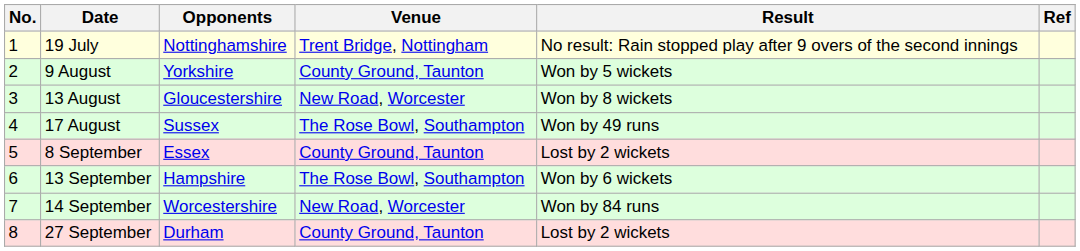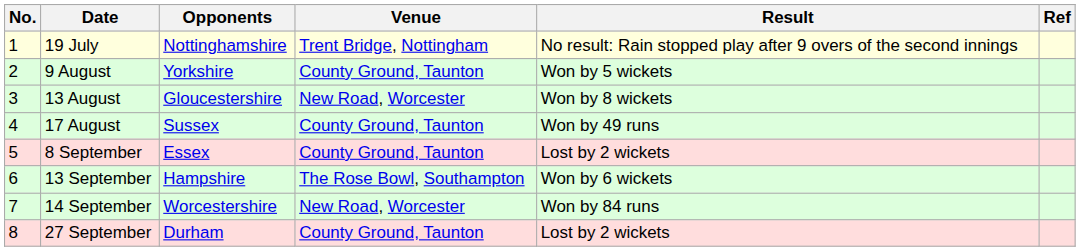 <table class="wikitable" width="80%">
 <tr bgcolor="#efefef">
 <th scope="col">No.</th>
 <th scope="col">Date</th>
 <th scope="col">Opponents</th>
 <th scope="col">Venue</th>
 <th scope="col">Result</th>
 <th scope="col">Ref</th>
 </tr>
 <tr bgcolor="#ffffdd">
 <td>1</td>
 <td>19 July</td>
 <td><a href='#'>Nottinghamshire</a></td>
 <td><a href='#'>Trent Bridge</a>, <a href='#'>Nottingham</a></td>
 <td>No result: Rain stopped play after 9 overs of the second innings</td>
 <td></td>
 </tr>
 <tr bgcolor="#ddffdd">
 <td>2</td>
 <td>9 August</td>
 <td><a href='#'>Yorkshire</a></td>
 <td><a href='#'>County Ground, Taunton</a></td>
 <td>Won by 5 wickets</td>
 <td></td>
 </tr>
 <tr bgcolor="#ddffdd">
 <td>3</td>
 <td>13 August</td>
 <td><a href='#'>Gloucestershire</a></td>
 <td><a href='#'>New Road</a>, <a href='#'>Worcester</a></td>
 <td>Won by 8 wickets</td>
 <td></td>
 </tr>
 <tr bgcolor="#ddffdd">
 <td>4</td>
 <td>17 August</td>
 <td><a href='#'>Sussex</a></td>
-<td><a href='#'>The Rose Bowl</a>, <a href='#'>Southampton</a></td>
+<td><a href='#'>County Ground, Taunton</a></td>
 <td>Won by 49 runs</td>
 <td></td>
 </tr>
 <tr bgcolor="#ffdddd">
 <td>5</td>
 <td>8 September</td>
 <td><a href='#'>Essex</a></td>
 <td><a href='#'>County Ground, Taunton</a></td>
 <td>Lost by 2 wickets</td>
 <td></td>
 </tr>
 <tr bgcolor="#ddffdd">
 <td>6</td>
 <td>13 September</td>
 <td><a href='#'>Hampshire</a></td>
 <td><a href='#'>The Rose Bowl</a>, <a href='#'>Southampton</a></td>
 <td>Won by 6 wickets</td>
 <td></td>
 </tr>
 <tr bgcolor="#ddffdd">
 <td>7</td>
 <td>14 September</td>
 <td><a href='#'>Worcestershire</a></td>
 <td><a href='#'>New Road</a>, <a href='#'>Worcester</a></td>
 <td>Won by 84 runs</td>
 <td></td>
 </tr>
 <tr bgcolor="#ffdddd">
 <td>8</td>
 <td>27 September</td>
 <td><a href='#'>Durham</a></td>
 <td><a href='#'>County Ground, Taunton</a></td>
 <td>Lost by 2 wickets</td>
 <td></td>
 </tr>
 </table>
